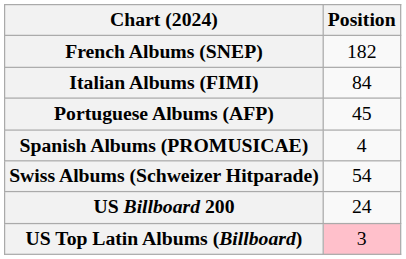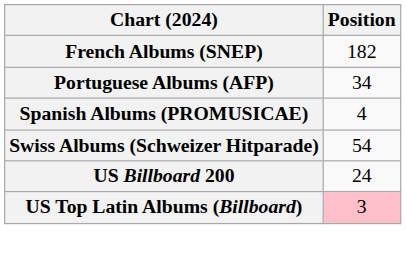 <table class="wikitable sortable plainrowheaders" style="text-align:center">
 <tr>
 <th scope="col">Chart (2024)</th>
 <th scope="col">Position</th>
 </tr>
 <tr>
 <th scope="row">French Albums (SNEP)</th>
 <td>182</td>
 </tr>
 <tr>
-<th scope="row">Italian Albums (FIMI)</th>
-<td>84</td>
-</tr>
-<tr>
 <th scope="row">Portuguese Albums (AFP)</th>
-<td>45</td>
+<td>34</td>
 </tr>
 <tr>
 <th scope="row">Spanish Albums (PROMUSICAE)</th>
 <td>4</td>
 </tr>
 <tr>
 <th scope="row">Swiss Albums (Schweizer Hitparade)</th>
 <td>54</td>
 </tr>
 <tr>
 <th scope="row">US <em>Billboard</em> 200</th>
 <td>24</td>
 </tr>
 <tr>
 <th scope="row">US Top Latin Albums (<em>Billboard</em>)</th>
 <td style="background: pink;">3</td>
 </tr>
 </table>
